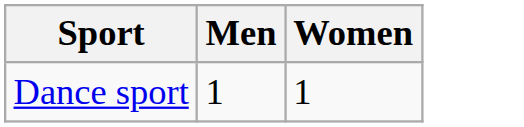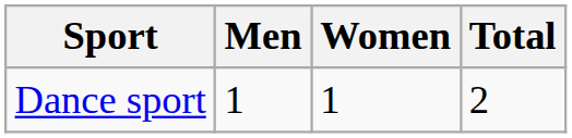 <table class="wikitable sortable">
 <tr>
 <th>Sport</th>
 <th>Men</th>
 <th>Women</th>
+<th>Total</th>
 </tr>
 <tr>
 <td><a href='#'>Dance sport</a></td>
 <td>1</td>
 <td>1</td>
+<td>2</td>
 </tr>
 </table>
